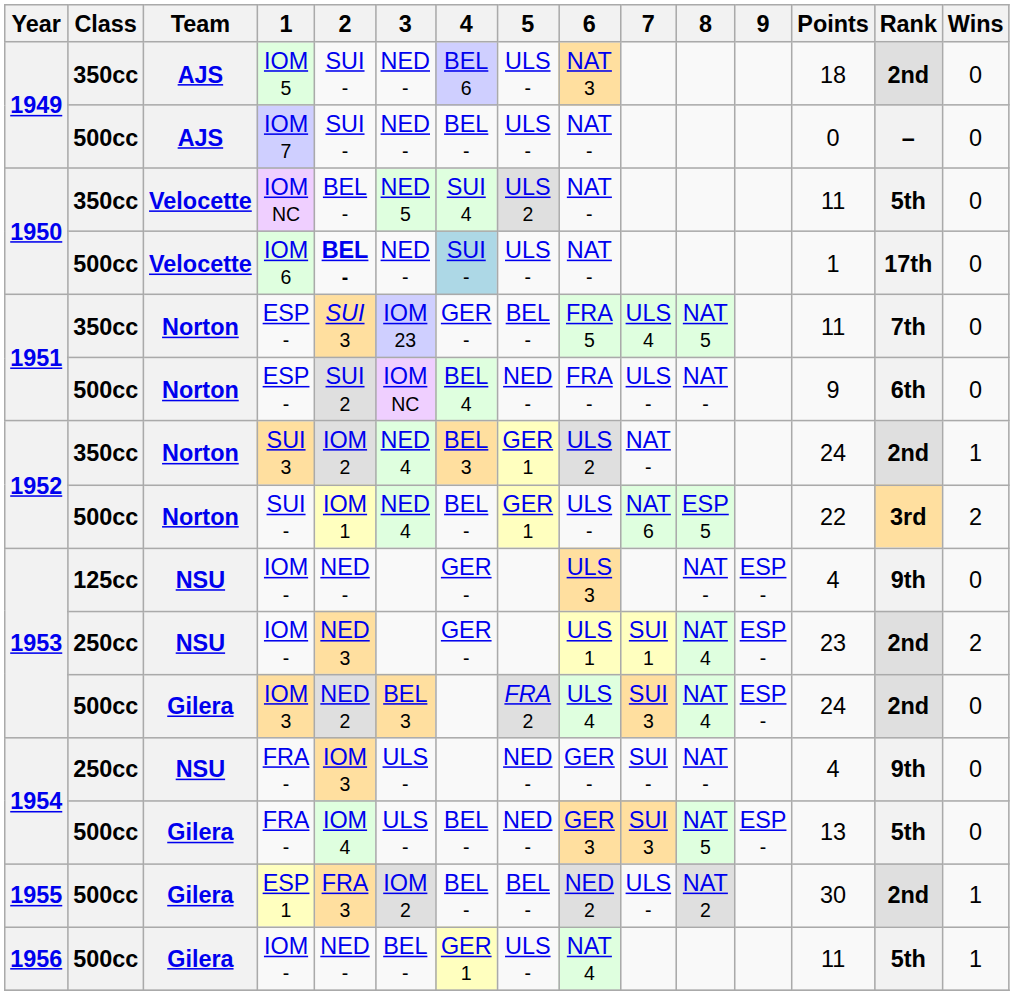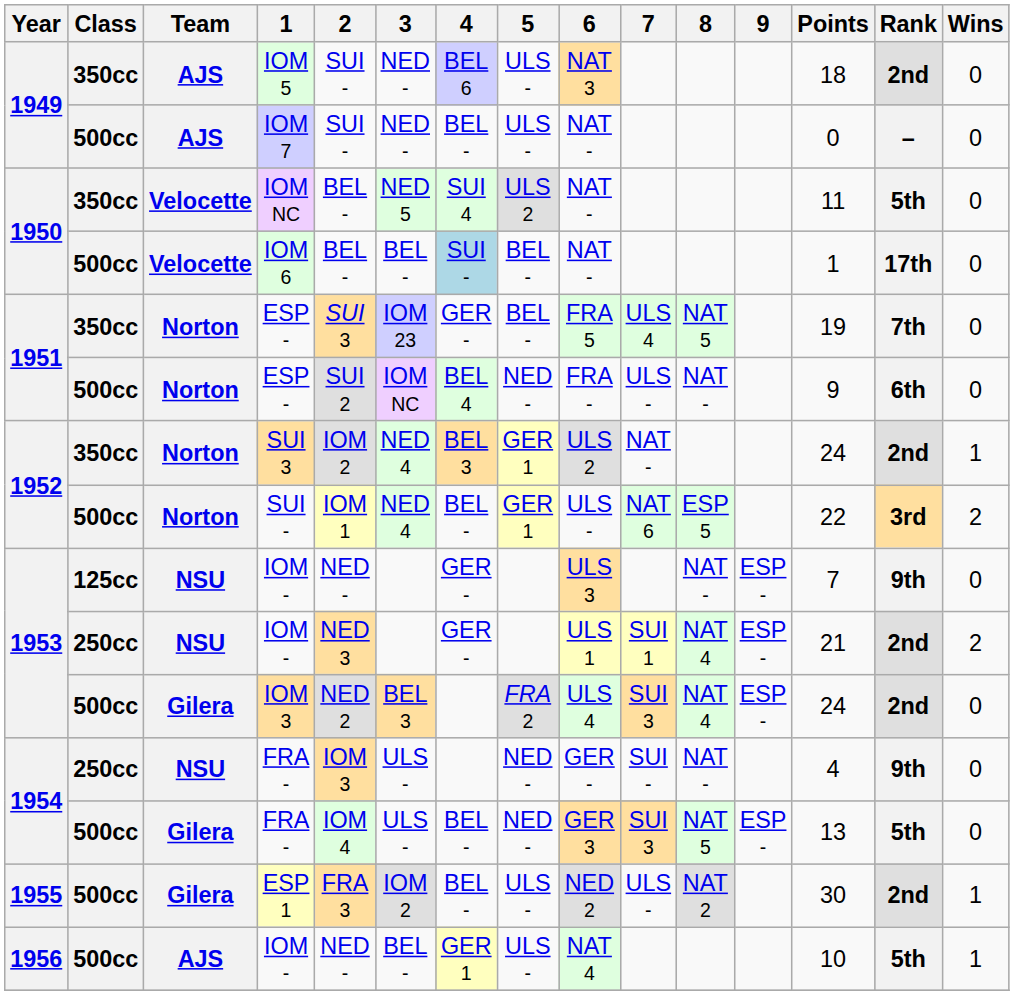 <table class="wikitable" style="text-align:center; font-size:95%">
 <tr>
 <th>Year</th>
 <th>Class</th>
 <th>Team</th>
 <th>1</th>
 <th>2</th>
 <th>3</th>
 <th>4</th>
 <th>5</th>
 <th>6</th>
 <th>7</th>
 <th>8</th>
 <th>9</th>
 <th>Points</th>
 <th>Rank</th>
 <th>Wins</th>
 </tr>
 <tr>
 <th rowspan=2><a href='#'>1949</a></th>
 <th>350cc</th>
 <th><a href='#'>AJS</a></th>
 <td style="background:#DFFFDF;"><a href='#'>IOM</a><br><small>5</small></td>
 <td><a href='#'>SUI</a><br><small>-</small></td>
 <td><a href='#'>NED</a><br><small>-</small></td>
 <td style="background:#CFCFFF;"><a href='#'>BEL</a><br><small>6</small></td>
 <td><a href='#'>ULS</a><br><small>-</small></td>
 <td style="background:#FFDF9F;"><a href='#'>NAT</a><br><small>3</small></td>
 <td></td>
 <td></td>
 <td></td>
 <td>18</td>
 <td style="background:#DFDFDF;"><strong>2nd</strong></td>
 <td>0</td>
 </tr>
 <tr>
 <th>500cc</th>
 <th><a href='#'>AJS</a></th>
 <td style="background:#CFCFFF;"><a href='#'>IOM</a><br><small>7</small></td>
 <td><a href='#'>SUI</a><br><small>-</small></td>
 <td><a href='#'>NED</a><br><small>-</small></td>
 <td><a href='#'>BEL</a><br><small>-</small></td>
 <td><a href='#'>ULS</a><br><small>-</small></td>
 <td><a href='#'>NAT</a><br><small>-</small></td>
 <td></td>
 <td></td>
 <td></td>
 <td>0</td>
 <th>–</th>
 <td>0</td>
 </tr>
 <tr>
 <th rowspan=2><a href='#'>1950</a></th>
 <th>350cc</th>
 <th><a href='#'>Velocette</a></th>
 <td style="background:#EFCFFF;"><a href='#'>IOM</a><br><small>NC</small></td>
 <td><a href='#'>BEL</a><br><small>-</small></td>
 <td style="background:#DFFFDF;"><a href='#'>NED</a><br><small>5</small></td>
 <td style="background:#DFFFDF;"><a href='#'>SUI</a><br><small>4</small></td>
 <td style="background:#DFDFDF;"><a href='#'>ULS</a><br><small>2</small></td>
 <td><a href='#'>NAT</a><br><small>-</small></td>
 <td></td>
 <td></td>
 <td></td>
 <td>11</td>
 <th>5th</th>
 <td>0</td>
 </tr>
 <tr>
 <th>500cc</th>
 <th><a href='#'>Velocette</a></th>
 <td style="background:#DFFFDF;"><a href='#'>IOM</a><br><small>6</small></td>
-<td><strong><a href='#'>BEL</a><br><small>-</small></strong></td>
-<td><a href='#'>NED</a><br><small>-</small></td>
+<td><a href='#'>BEL</a><br><small>-</small></td>
+<td><a href='#'>BEL</a><br><small>-</small></td>
 <td style="background: lightblue;"><a href='#'>SUI</a><br><small>-</small></td>
-<td><a href='#'>ULS</a><br><small>-</small></td>
+<td><a href='#'>BEL</a><br><small>-</small></td>
 <td><a href='#'>NAT</a><br><small>-</small></td>
 <td></td>
 <td></td>
 <td></td>
 <td>1</td>
 <th>17th</th>
 <td>0</td>
 </tr>
 <tr>
 <th rowspan=2><a href='#'>1951</a></th>
 <th>350cc</th>
 <th><a href='#'>Norton</a></th>
 <td><a href='#'>ESP</a><br><small>-</small></td>
 <td style="background:#FFDF9F;"><em><a href='#'>SUI</a></em><br><small>3</small></td>
 <td style="background:#CFCFFF;"><a href='#'>IOM</a><br><small>23</small></td>
 <td><a href='#'>GER</a><br><small>-</small></td>
 <td><a href='#'>BEL</a><br><small>-</small></td>
 <td style="background:#DFFFDF;"><a href='#'>FRA</a><br><small>5</small></td>
 <td style="background:#DFFFDF;"><a href='#'>ULS</a><br><small>4</small></td>
 <td style="background:#DFFFDF;"><a href='#'>NAT</a><br><small>5</small></td>
 <td></td>
-<td>11</td>
+<td>19</td>
 <th>7th</th>
 <td>0</td>
 </tr>
 <tr>
 <th>500cc</th>
 <th><a href='#'>Norton</a></th>
 <td><a href='#'>ESP</a><br><small>-</small></td>
 <td style="background:#DFDFDF;"><a href='#'>SUI</a><br><small>2</small></td>
 <td style="background:#EFCFFF;"><a href='#'>IOM</a><br><small>NC</small></td>
 <td style="background:#DFFFDF;"><a href='#'>BEL</a><br><small>4</small></td>
 <td><a href='#'>NED</a><br><small>-</small></td>
 <td><a href='#'>FRA</a><br><small>-</small></td>
 <td><a href='#'>ULS</a><br><small>-</small></td>
 <td><a href='#'>NAT</a><br><small>-</small></td>
 <td></td>
 <td>9</td>
 <th>6th</th>
 <td>0</td>
 </tr>
 <tr>
 <th rowspan=2><a href='#'>1952</a></th>
 <th>350cc</th>
 <th><a href='#'>Norton</a></th>
 <td style="background:#FFDF9F;"><a href='#'>SUI</a><br><small>3</small></td>
 <td style="background:#DFDFDF;"><a href='#'>IOM</a><br><small>2</small></td>
 <td style="background:#DFFFDF;"><a href='#'>NED</a><br><small>4</small></td>
 <td style="background:#FFDF9F;"><a href='#'>BEL</a><br><small>3</small></td>
 <td style="background:#FFFFBF;"><a href='#'>GER</a><br><small>1</small></td>
 <td style="background:#DFDFDF;"><a href='#'>ULS</a><br><small>2</small></td>
 <td><a href='#'>NAT</a><br><small>-</small></td>
 <td></td>
 <td></td>
 <td>24</td>
 <td style="background:#DFDFDF;"><strong>2nd</strong></td>
 <td>1</td>
 </tr>
 <tr>
 <th>500cc</th>
 <th><a href='#'>Norton</a></th>
 <td><a href='#'>SUI</a><br><small>-</small></td>
 <td style="background:#FFFFBF;"><a href='#'>IOM</a><br><small>1</small></td>
 <td style="background:#DFFFDF;"><a href='#'>NED</a><br><small>4</small></td>
 <td><a href='#'>BEL</a><br><small>-</small></td>
 <td style="background:#FFFFBF;"><a href='#'>GER</a><br><small>1</small></td>
 <td><a href='#'>ULS</a><br><small>-</small></td>
 <td style="background:#DFFFDF;"><a href='#'>NAT</a><br><small>6</small></td>
 <td style="background:#DFFFDF;"><a href='#'>ESP</a><br><small>5</small></td>
 <td></td>
 <td>22</td>
 <td style="background:#FFDF9F;"><strong>3rd</strong></td>
 <td>2</td>
 </tr>
 <tr>
 <th rowspan=3><a href='#'>1953</a></th>
 <th>125cc</th>
 <th><a href='#'>NSU</a></th>
 <td><a href='#'>IOM</a><br><small>-</small></td>
 <td><a href='#'>NED</a><br><small>-</small></td>
 <td></td>
 <td><a href='#'>GER</a><br><small>-</small></td>
 <td></td>
 <td style="background:#FFDF9F;"><a href='#'>ULS</a><br><small>3</small></td>
 <td></td>
 <td><a href='#'>NAT</a><br><small>-</small></td>
 <td><a href='#'>ESP</a><br><small>-</small></td>
-<td>4</td>
+<td>7</td>
 <th>9th</th>
 <td>0</td>
 </tr>
 <tr>
 <th>250cc</th>
 <th><a href='#'>NSU</a></th>
 <td><a href='#'>IOM</a><br><small>-</small></td>
 <td style="background:#FFDF9F;"><a href='#'>NED</a><br><small>3</small></td>
 <td></td>
 <td><a href='#'>GER</a><br><small>-</small></td>
 <td></td>
 <td style="background:#FFFFBF;"><a href='#'>ULS</a><br><small>1</small></td>
 <td style="background:#FFFFBF;"><a href='#'>SUI</a><br><small>1</small></td>
 <td style="background:#DFFFDF;"><a href='#'>NAT</a><br><small>4</small></td>
 <td><a href='#'>ESP</a><br><small>-</small></td>
-<td>23</td>
+<td>21</td>
 <td style="background:#DFDFDF;"><strong>2nd</strong></td>
 <td>2</td>
 </tr>
 <tr>
 <th>500cc</th>
 <th><a href='#'>Gilera</a></th>
 <td style="background:#FFDF9F;"><a href='#'>IOM</a><br><small>3</small></td>
 <td style="background:#DFDFDF;"><a href='#'>NED</a><br><small>2</small></td>
 <td style="background:#FFDF9F;"><a href='#'>BEL</a><br><small>3</small></td>
 <td></td>
 <td style="background:#DFDFDF;"><em><a href='#'>FRA</a></em><br><small>2</small></td>
 <td style="background:#DFFFDF;"><a href='#'>ULS</a><br><small>4</small></td>
 <td style="background:#FFDF9F;"><a href='#'>SUI</a><br><small>3</small></td>
 <td style="background:#DFFFDF;"><a href='#'>NAT</a><br><small>4</small></td>
 <td><a href='#'>ESP</a><br><small>-</small></td>
 <td>24</td>
 <td style="background:#DFDFDF;"><strong>2nd</strong></td>
 <td>0</td>
 </tr>
 <tr>
 <th rowspan=2><a href='#'>1954</a></th>
 <th>250cc</th>
 <th><a href='#'>NSU</a></th>
 <td><a href='#'>FRA</a><br><small>-</small></td>
 <td style="background:#FFDF9F;"><a href='#'>IOM</a><br><small>3</small></td>
 <td><a href='#'>ULS</a><br><small>-</small></td>
 <td></td>
 <td><a href='#'>NED</a><br><small>-</small></td>
 <td><a href='#'>GER</a><br><small>-</small></td>
 <td><a href='#'>SUI</a><br><small>-</small></td>
 <td><a href='#'>NAT</a><br><small>-</small></td>
 <td></td>
 <td>4</td>
 <th>9th</th>
 <td>0</td>
 </tr>
 <tr>
 <th>500cc</th>
 <th><a href='#'>Gilera</a></th>
 <td><a href='#'>FRA</a><br><small>-</small></td>
 <td style="background:#DFFFDF;"><a href='#'>IOM</a><br><small>4</small></td>
 <td><a href='#'>ULS</a><br><small>-</small></td>
 <td><a href='#'>BEL</a><br><small>-</small></td>
 <td><a href='#'>NED</a><br><small>-</small></td>
 <td style="background:#FFDF9F;"><a href='#'>GER</a><br><small>3</small></td>
 <td style="background:#FFDF9F;"><a href='#'>SUI</a><br><small>3</small></td>
 <td style="background:#DFFFDF;"><a href='#'>NAT</a><br><small>5</small></td>
 <td><a href='#'>ESP</a><br><small>-</small></td>
 <td>13</td>
 <th>5th</th>
 <td>0</td>
 </tr>
 <tr>
 <th><a href='#'>1955</a></th>
 <th>500cc</th>
 <th><a href='#'>Gilera</a></th>
 <td style="background:#FFFFBF;"><a href='#'>ESP</a><br><small>1</small></td>
 <td style="background:#FFDF9F;"><a href='#'>FRA</a><br><small>3</small></td>
 <td style="background:#DFDFDF;"><a href='#'>IOM</a><br><small>2</small></td>
 <td><a href='#'>BEL</a><br><small>-</small></td>
-<td><a href='#'>BEL</a><br><small>-</small></td>
+<td><a href='#'>ULS</a><br><small>-</small></td>
 <td style="background:#DFDFDF;"><a href='#'>NED</a><br><small>2</small></td>
 <td><a href='#'>ULS</a><br><small>-</small></td>
 <td style="background:#DFDFDF;"><a href='#'>NAT</a><br><small>2</small></td>
 <td></td>
 <td>30</td>
 <td style="background:#DFDFDF;"><strong>2nd</strong></td>
 <td>1</td>
 </tr>
 <tr>
 <th><a href='#'>1956</a></th>
 <th>500cc</th>
-<th><a href='#'>Gilera</a></th>
+<th><a href='#'>AJS</a></th>
 <td><a href='#'>IOM</a><br><small>-</small></td>
 <td><a href='#'>NED</a><br><small>-</small></td>
 <td><a href='#'>BEL</a><br><small>-</small></td>
 <td style="background:#FFFFBF;"><a href='#'>GER</a><br><small>1</small></td>
 <td><a href='#'>ULS</a><br><small>-</small></td>
 <td style="background:#DFFFDF;"><a href='#'>NAT</a><br><small>4</small></td>
 <td></td>
 <td></td>
 <td></td>
-<td>11</td>
+<td>10</td>
 <th>5th</th>
 <td>1</td>
 </tr>
 <tr>
 </tr>
 </table>
